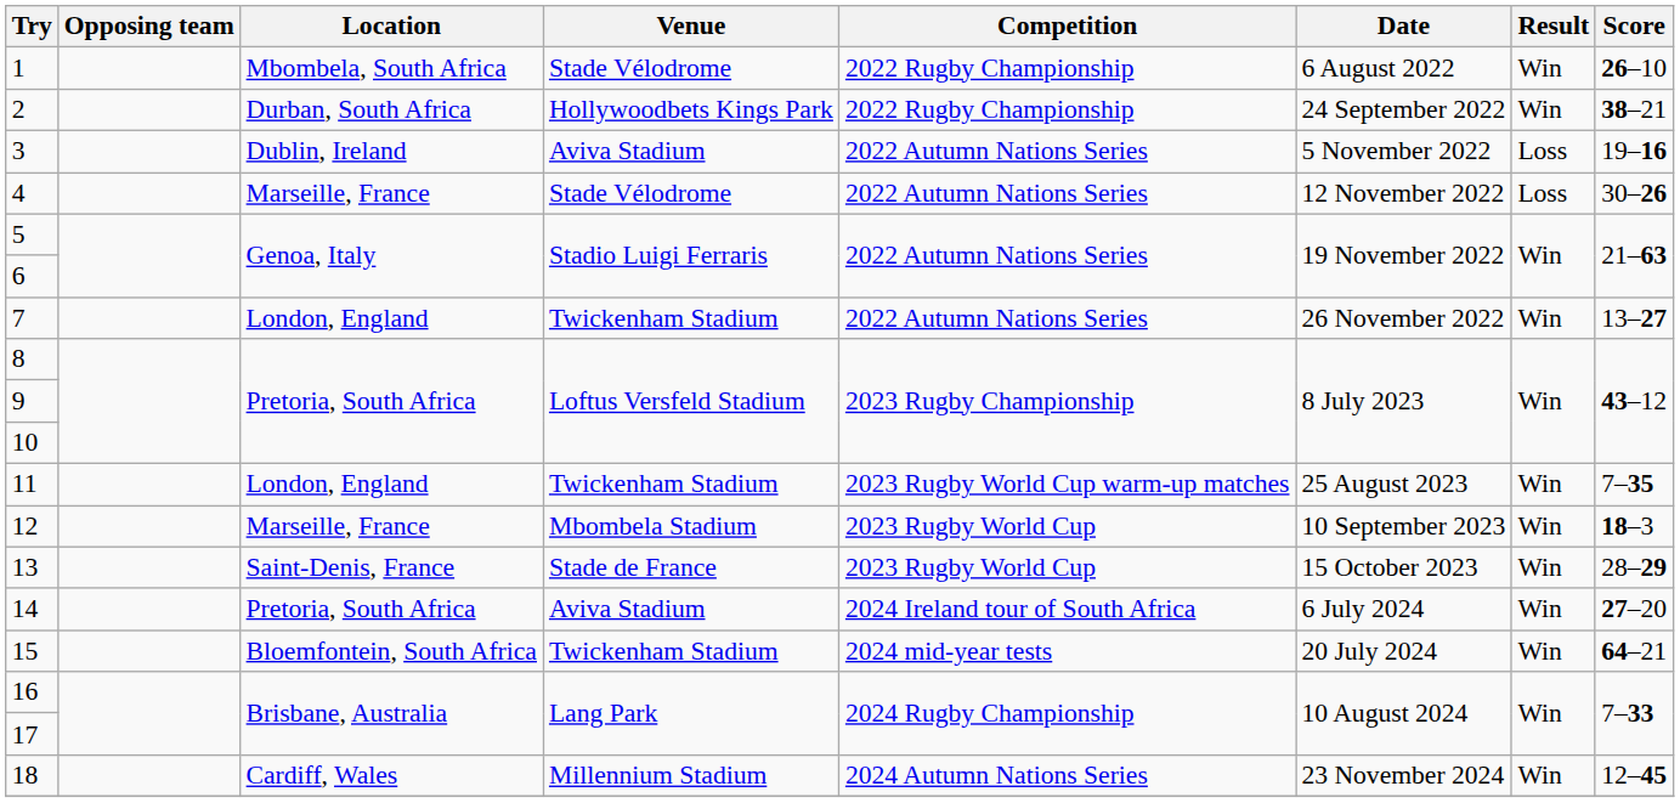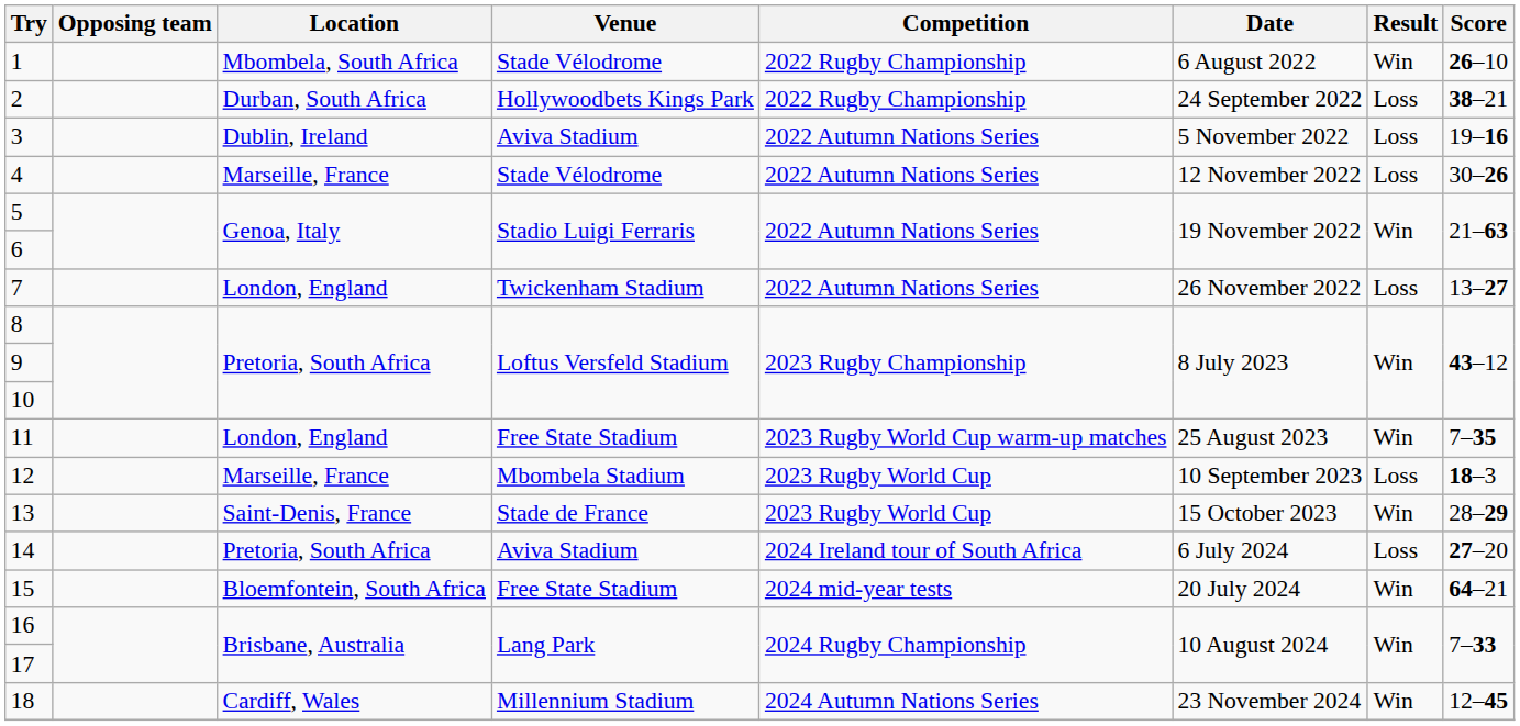 <table class="wikitable" style="font-size:100%">
 <tr>
 <th>Try</th>
 <th>Opposing team</th>
 <th>Location</th>
 <th>Venue</th>
 <th>Competition</th>
 <th>Date</th>
 <th>Result</th>
 <th>Score</th>
 </tr>
 <tr>
 <td>1</td>
 <td></td>
 <td><a href='#'>Mbombela</a>, <a href='#'>South Africa</a></td>
 <td><a href='#'>Stade Vélodrome</a></td>
 <td><a href='#'>2022 Rugby Championship</a></td>
 <td>6 August 2022</td>
 <td>Win</td>
 <td><strong>26</strong>–10</td>
 </tr>
 <tr>
 <td>2</td>
 <td></td>
 <td><a href='#'>Durban</a>, <a href='#'>South Africa</a></td>
 <td><a href='#'>Hollywoodbets Kings Park</a></td>
 <td><a href='#'>2022 Rugby Championship</a></td>
 <td>24 September 2022</td>
-<td>Win</td>
+<td>Loss</td>
 <td><strong>38</strong>–21</td>
 </tr>
 <tr>
 <td>3</td>
 <td></td>
 <td><a href='#'>Dublin</a>, <a href='#'>Ireland</a></td>
 <td><a href='#'>Aviva Stadium</a></td>
 <td><a href='#'>2022 Autumn Nations Series</a></td>
 <td>5 November 2022</td>
 <td>Loss</td>
 <td>19–<strong>16</strong></td>
 </tr>
 <tr>
 <td>4</td>
 <td></td>
 <td><a href='#'>Marseille</a>, <a href='#'>France</a></td>
 <td><a href='#'>Stade Vélodrome</a></td>
 <td><a href='#'>2022 Autumn Nations Series</a></td>
 <td>12 November 2022</td>
 <td>Loss</td>
 <td>30–<strong>26</strong></td>
 </tr>
 <tr>
 <td>5</td>
 <td rowspan=2></td>
 <td rowspan=2><a href='#'>Genoa</a>, <a href='#'>Italy</a></td>
 <td rowspan=2><a href='#'>Stadio Luigi Ferraris</a></td>
 <td rowspan=2><a href='#'>2022 Autumn Nations Series</a></td>
 <td rowspan=2>19 November 2022</td>
 <td rowspan=2>Win</td>
 <td rowspan=2>21–<strong>63</strong></td>
 </tr>
 <tr>
 <td>6</td>
 </tr>
 <tr>
 <td>7</td>
 <td></td>
 <td><a href='#'>London</a>, <a href='#'>England</a></td>
 <td><a href='#'>Twickenham Stadium</a></td>
 <td><a href='#'>2022 Autumn Nations Series</a></td>
 <td>26 November 2022</td>
-<td>Win</td>
+<td>Loss</td>
 <td>13–<strong>27</strong></td>
 </tr>
 <tr>
 <td>8</td>
 <td rowspan=3></td>
 <td rowspan=3><a href='#'>Pretoria</a>, <a href='#'>South Africa</a></td>
 <td rowspan=3><a href='#'>Loftus Versfeld Stadium</a></td>
 <td rowspan=3><a href='#'>2023 Rugby Championship</a></td>
 <td rowspan=3>8 July 2023</td>
 <td rowspan=3>Win</td>
 <td rowspan=3><strong>43</strong>–12</td>
 </tr>
 <tr>
 <td>9</td>
 </tr>
 <tr>
 <td>10</td>
 </tr>
 <tr>
 <td>11</td>
 <td></td>
 <td><a href='#'>London</a>, <a href='#'>England</a></td>
-<td><a href='#'>Twickenham Stadium</a></td>
+<td><a href='#'>Free State Stadium</a></td>
 <td><a href='#'>2023 Rugby World Cup warm-up matches</a></td>
 <td>25 August 2023</td>
 <td>Win</td>
 <td>7–<strong>35</strong></td>
 </tr>
 <tr>
 <td>12</td>
 <td></td>
 <td><a href='#'>Marseille</a>, <a href='#'>France</a></td>
 <td><a href='#'>Mbombela Stadium</a></td>
 <td><a href='#'>2023 Rugby World Cup</a></td>
 <td>10 September 2023</td>
-<td>Win</td>
+<td>Loss</td>
 <td><strong>18</strong>–3</td>
 </tr>
 <tr>
 <td>13</td>
 <td></td>
 <td><a href='#'>Saint-Denis</a>, <a href='#'>France</a></td>
 <td><a href='#'>Stade de France</a></td>
 <td><a href='#'>2023 Rugby World Cup</a></td>
 <td>15 October 2023</td>
 <td>Win</td>
 <td>28–<strong>29</strong></td>
 </tr>
 <tr>
 <td>14</td>
 <td></td>
 <td><a href='#'>Pretoria</a>, <a href='#'>South Africa</a></td>
 <td><a href='#'>Aviva Stadium</a></td>
 <td><a href='#'>2024 Ireland tour of South Africa</a></td>
 <td>6 July 2024</td>
-<td>Win</td>
+<td>Loss</td>
 <td><strong>27</strong>–20</td>
 </tr>
 <tr>
 <td>15</td>
 <td></td>
 <td><a href='#'>Bloemfontein</a>, <a href='#'>South Africa</a></td>
-<td><a href='#'>Twickenham Stadium</a></td>
+<td><a href='#'>Free State Stadium</a></td>
 <td><a href='#'>2024 mid-year tests</a></td>
 <td>20 July 2024</td>
 <td>Win</td>
 <td><strong>64</strong>–21</td>
 </tr>
 <tr>
 <td>16</td>
 <td rowspan=2></td>
 <td rowspan=2><a href='#'>Brisbane</a>, <a href='#'>Australia</a></td>
 <td rowspan=2><a href='#'>Lang Park</a></td>
 <td rowspan=2><a href='#'>2024 Rugby Championship</a></td>
 <td rowspan=2>10 August 2024</td>
 <td rowspan=2>Win</td>
 <td rowspan=2>7–<strong>33</strong></td>
 </tr>
 <tr>
 <td>17</td>
 </tr>
 <tr>
 <td>18</td>
 <td></td>
 <td><a href='#'>Cardiff</a>, <a href='#'>Wales</a></td>
 <td><a href='#'>Millennium Stadium</a></td>
 <td><a href='#'>2024 Autumn Nations Series</a></td>
 <td>23 November 2024</td>
 <td>Win</td>
 <td>12–<strong>45</strong></td>
 </tr>
 <tr>
 </tr>
 </table>
